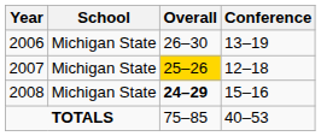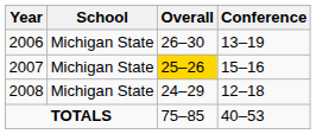 <table class="wikitable">
 <tr>
 <th>Year</th>
 <th>School</th>
 <th>Overall</th>
 <th>Conference</th>
 </tr>
 <tr>
 <td>2006</td>
 <td>Michigan State</td>
 <td>26–30</td>
 <td>13–19</td>
 </tr>
 <tr>
 <td>2007</td>
 <td>Michigan State</td>
 <td style="background: gold;">25–26</td>
-<td>12–18</td>
+<td>15–16</td>
 </tr>
 <tr>
 <td>2008</td>
 <td>Michigan State</td>
-<td><strong>24–29</strong></td>
-<td>15–16</td>
+<td>24–29</td>
+<td>12–18</td>
 </tr>
 <tr>
 <td colspan="2" align="center"><strong>TOTALS</strong></td>
 <td>75–85</td>
 <td>40–53</td>
 </tr>
 </table>
